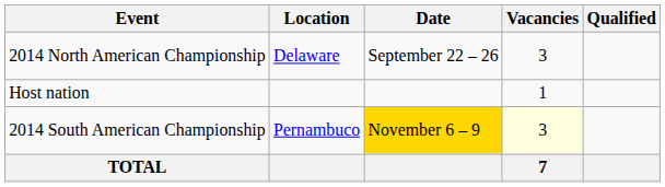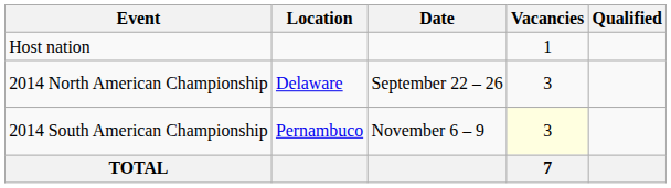 <table class="wikitable">
 <tr>
 <th>Event</th>
 <th>Location</th>
 <th>Date</th>
 <th>Vacancies</th>
 <th>Qualified</th>
 </tr>
 <tr>
+<td>Host nation</td>
+<td></td>
+<td></td>
+<td align="center">1</td>
+<td></td>
+</tr>
+<tr>
 <td>2014 North American Championship</td>
 <td> <a href='#'>Delaware</a></td>
 <td>September 22 – 26</td>
 <td align="center">3</td>
 <td><br><br></td>
 </tr>
 <tr>
-<td>Host nation</td>
-<td></td>
-<td></td>
-<td align="center">1</td>
-<td></td>
-</tr>
-<tr>
 <td>2014 South American Championship</td>
 <td> <a href='#'>Pernambuco</a></td>
-<td style="background: gold;">November 6 – 9</td>
+<td>November 6 – 9</td>
 <td align="center" style="background: lightyellow;">3</td>
 <td><br><br></td>
 </tr>
 <tr>
 <th>TOTAL</th>
 <th></th>
 <th></th>
 <th>7</th>
 <th></th>
 </tr>
 </table>
